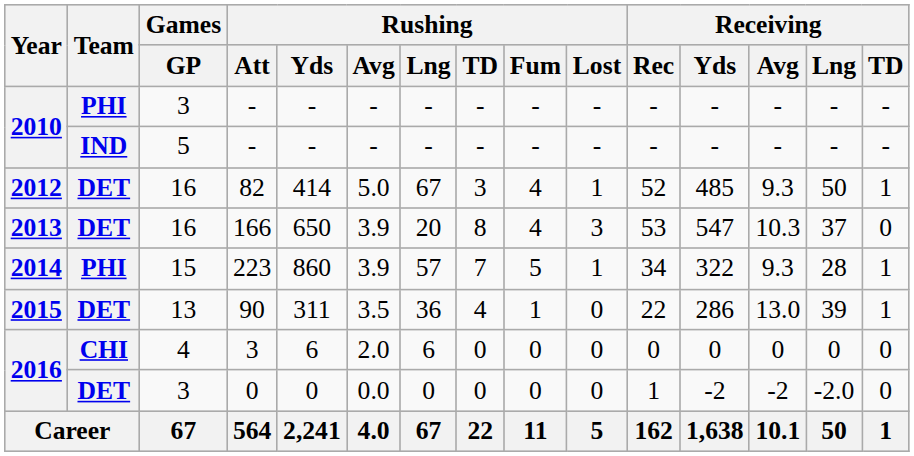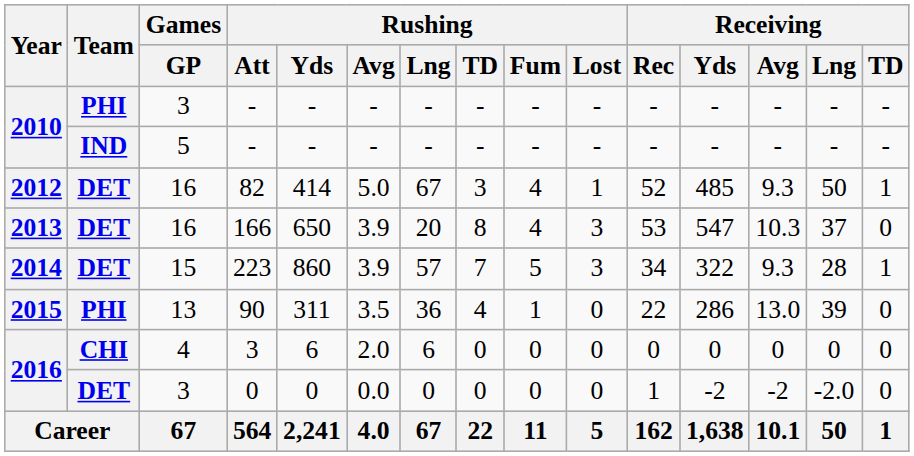 <table class="wikitable" style="text-align:center">
 <tr>
 <th rowspan="2">Year</th>
 <th rowspan="2">Team</th>
 <th colspan="1">Games</th>
 <th colspan="7">Rushing</th>
 <th colspan="6">Receiving</th>
 </tr>
 <tr>
 <th>GP</th>
 <th>Att</th>
 <th>Yds</th>
 <th>Avg</th>
 <th>Lng</th>
 <th>TD</th>
 <th>Fum</th>
 <th>Lost</th>
 <th>Rec</th>
 <th>Yds</th>
 <th>Avg</th>
 <th>Lng</th>
 <th>TD</th>
 </tr>
 <tr>
 <th rowspan="2"><a href='#'>2010</a></th>
 <th><a href='#'>PHI</a></th>
 <td>3</td>
 <td>-</td>
 <td>-</td>
 <td>-</td>
 <td>-</td>
 <td>-</td>
 <td>-</td>
 <td>-</td>
 <td>-</td>
 <td>-</td>
 <td>-</td>
 <td>-</td>
 <td>-</td>
 </tr>
 <tr>
 <th><a href='#'>IND</a></th>
 <td>5</td>
 <td>-</td>
 <td>-</td>
 <td>-</td>
 <td>-</td>
 <td>-</td>
 <td>-</td>
 <td>-</td>
 <td>-</td>
 <td>-</td>
 <td>-</td>
 <td>-</td>
 <td>-</td>
 </tr>
 <tr>
 <th><a href='#'>2012</a></th>
 <th><a href='#'>DET</a></th>
 <td>16</td>
 <td>82</td>
 <td>414</td>
 <td>5.0</td>
 <td>67</td>
 <td>3</td>
 <td>4</td>
 <td>1</td>
 <td>52</td>
 <td>485</td>
 <td>9.3</td>
 <td>50</td>
 <td>1</td>
 </tr>
 <tr>
 <th><a href='#'>2013</a></th>
 <th><a href='#'>DET</a></th>
 <td>16</td>
 <td>166</td>
 <td>650</td>
 <td>3.9</td>
 <td>20</td>
 <td>8</td>
 <td>4</td>
 <td>3</td>
 <td>53</td>
 <td>547</td>
 <td>10.3</td>
 <td>37</td>
 <td>0</td>
 </tr>
 <tr>
 <th><a href='#'>2014</a></th>
-<th><a href='#'>PHI</a></th>
+<th><a href='#'>DET</a></th>
 <td>15</td>
 <td>223</td>
 <td>860</td>
 <td>3.9</td>
 <td>57</td>
 <td>7</td>
 <td>5</td>
-<td>1</td>
+<td>3</td>
 <td>34</td>
 <td>322</td>
 <td>9.3</td>
 <td>28</td>
 <td>1</td>
 </tr>
 <tr>
 <th><a href='#'>2015</a></th>
-<th><a href='#'>DET</a></th>
+<th><a href='#'>PHI</a></th>
 <td>13</td>
 <td>90</td>
 <td>311</td>
 <td>3.5</td>
 <td>36</td>
 <td>4</td>
 <td>1</td>
 <td>0</td>
 <td>22</td>
 <td>286</td>
 <td>13.0</td>
 <td>39</td>
-<td>1</td>
+<td>0</td>
 </tr>
 <tr>
 <th rowspan="2"><a href='#'>2016</a></th>
 <th><a href='#'>CHI</a></th>
 <td>4</td>
 <td>3</td>
 <td>6</td>
 <td>2.0</td>
 <td>6</td>
 <td>0</td>
 <td>0</td>
 <td>0</td>
 <td>0</td>
 <td>0</td>
 <td>0</td>
 <td>0</td>
 <td>0</td>
 </tr>
 <tr>
 <th><a href='#'>DET</a></th>
 <td>3</td>
 <td>0</td>
 <td>0</td>
 <td>0.0</td>
 <td>0</td>
 <td>0</td>
 <td>0</td>
 <td>0</td>
 <td>1</td>
 <td>-2</td>
 <td>-2</td>
 <td>-2.0</td>
 <td>0</td>
 </tr>
 <tr>
 <th colspan="2">Career</th>
 <th>67</th>
 <th>564</th>
 <th>2,241</th>
 <th>4.0</th>
 <th>67</th>
 <th>22</th>
 <th>11</th>
 <th>5</th>
 <th>162</th>
 <th>1,638</th>
 <th>10.1</th>
 <th>50</th>
 <th>1</th>
 </tr>
 </table>
